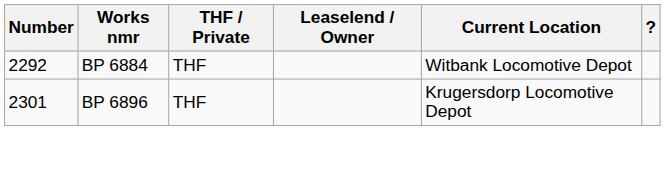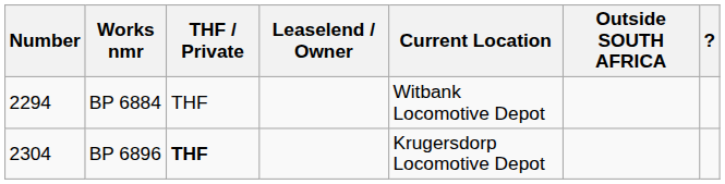 <table class="wikitable">
 <tr t>
 <th>Number</th>
 <th>Works nmr</th>
 <th>THF / Private</th>
 <th>Leaselend / Owner</th>
 <th>Current Location</th>
+<th>Outside SOUTH AFRICA</th>
 <th>?</th>
 </tr>
 <tr>
-<td>2292</td>
+<td>2294</td>
 <td>BP 6884</td>
 <td>THF</td>
 <td></td>
 <td>Witbank Locomotive Depot</td>
 <td></td>
+<td></td>
 </tr>
 <tr>
-<td>2301</td>
+<td>2304</td>
 <td>BP 6896</td>
-<td>THF</td>
+<td><strong>THF</strong></td>
 <td></td>
 <td>Krugersdorp Locomotive Depot</td>
 <td></td>
+<td></td>
 </tr>
 </table>
